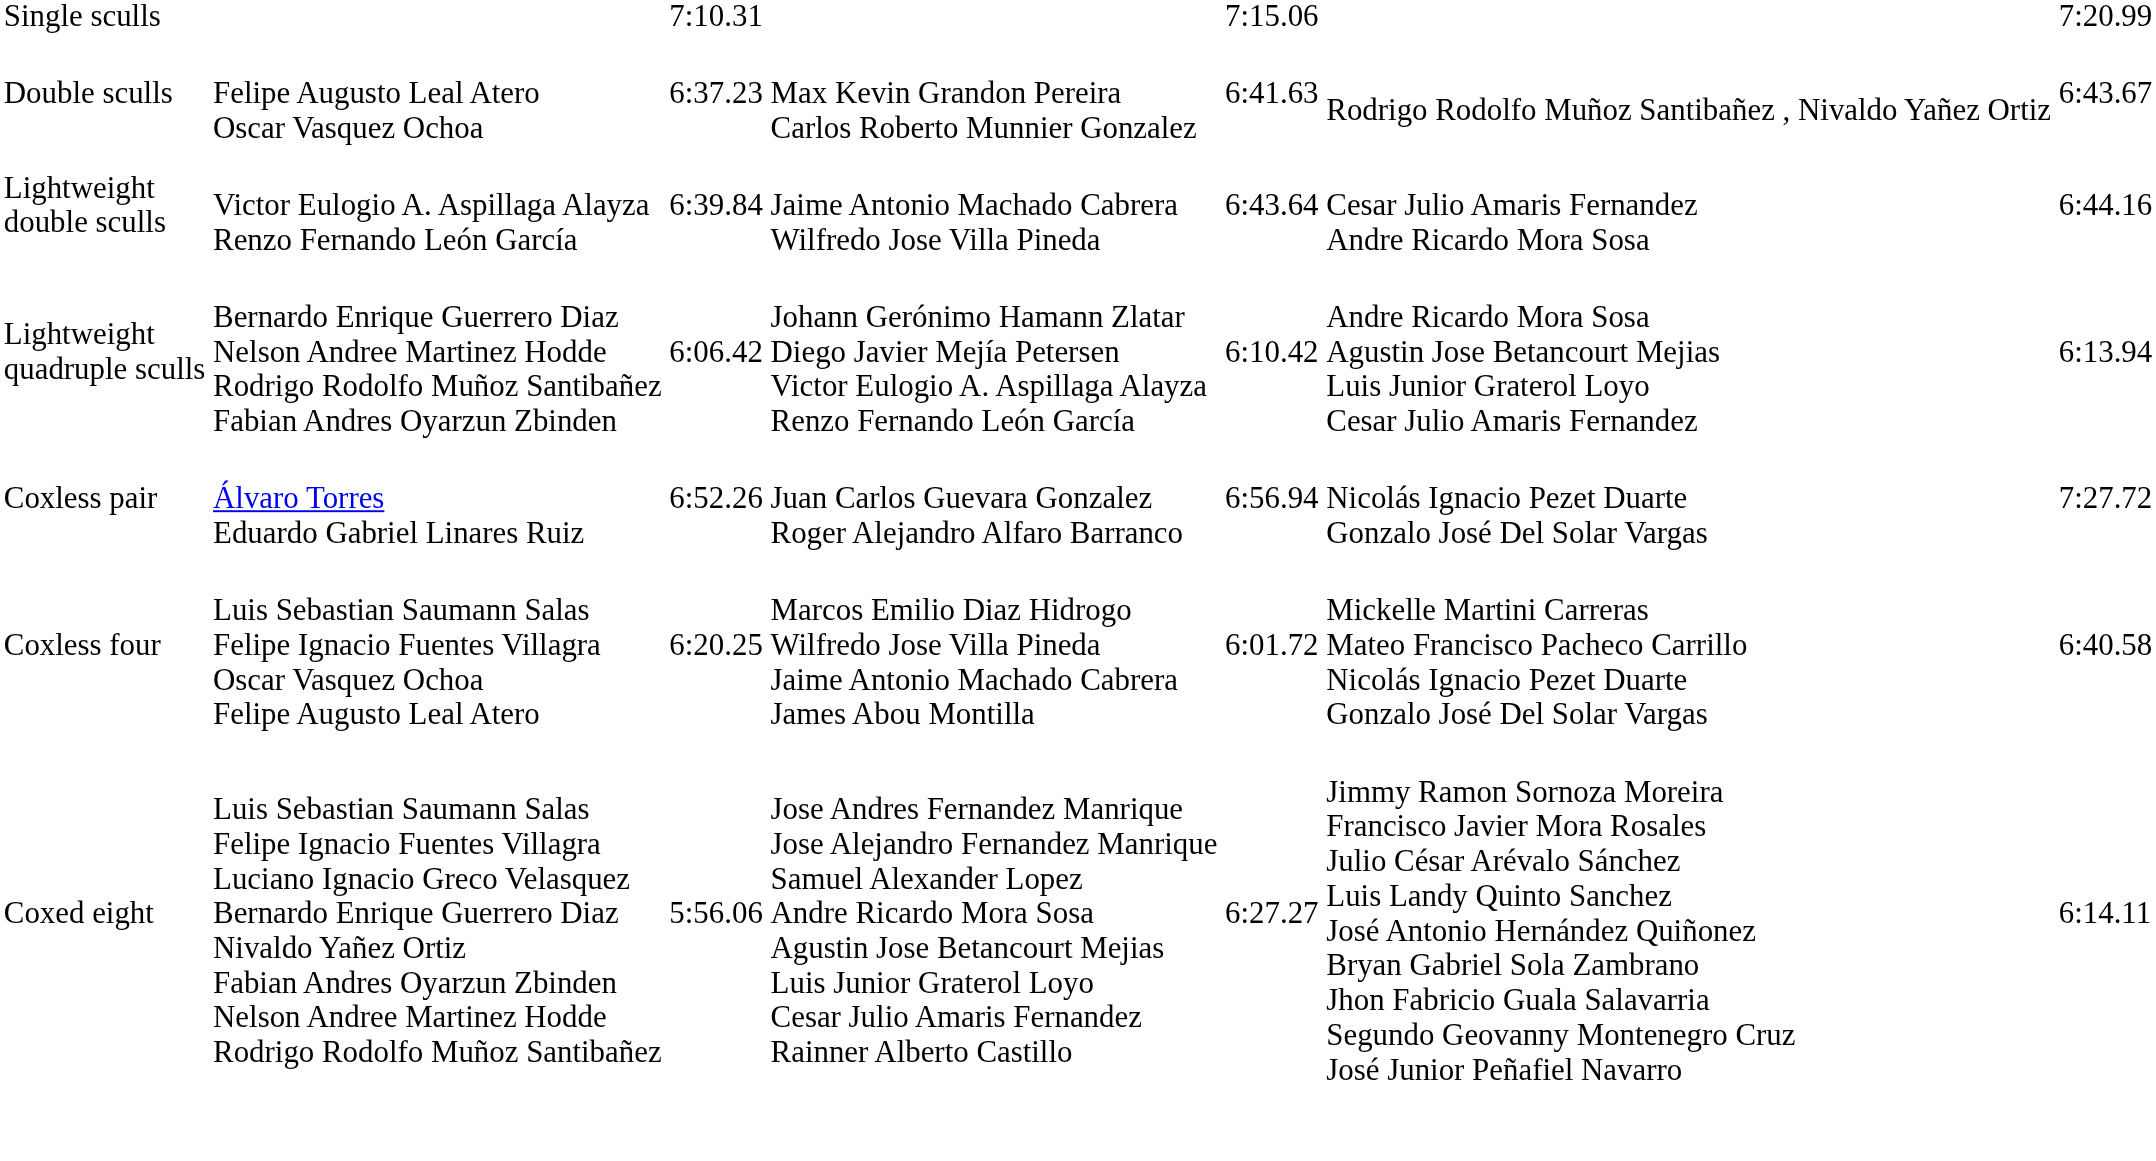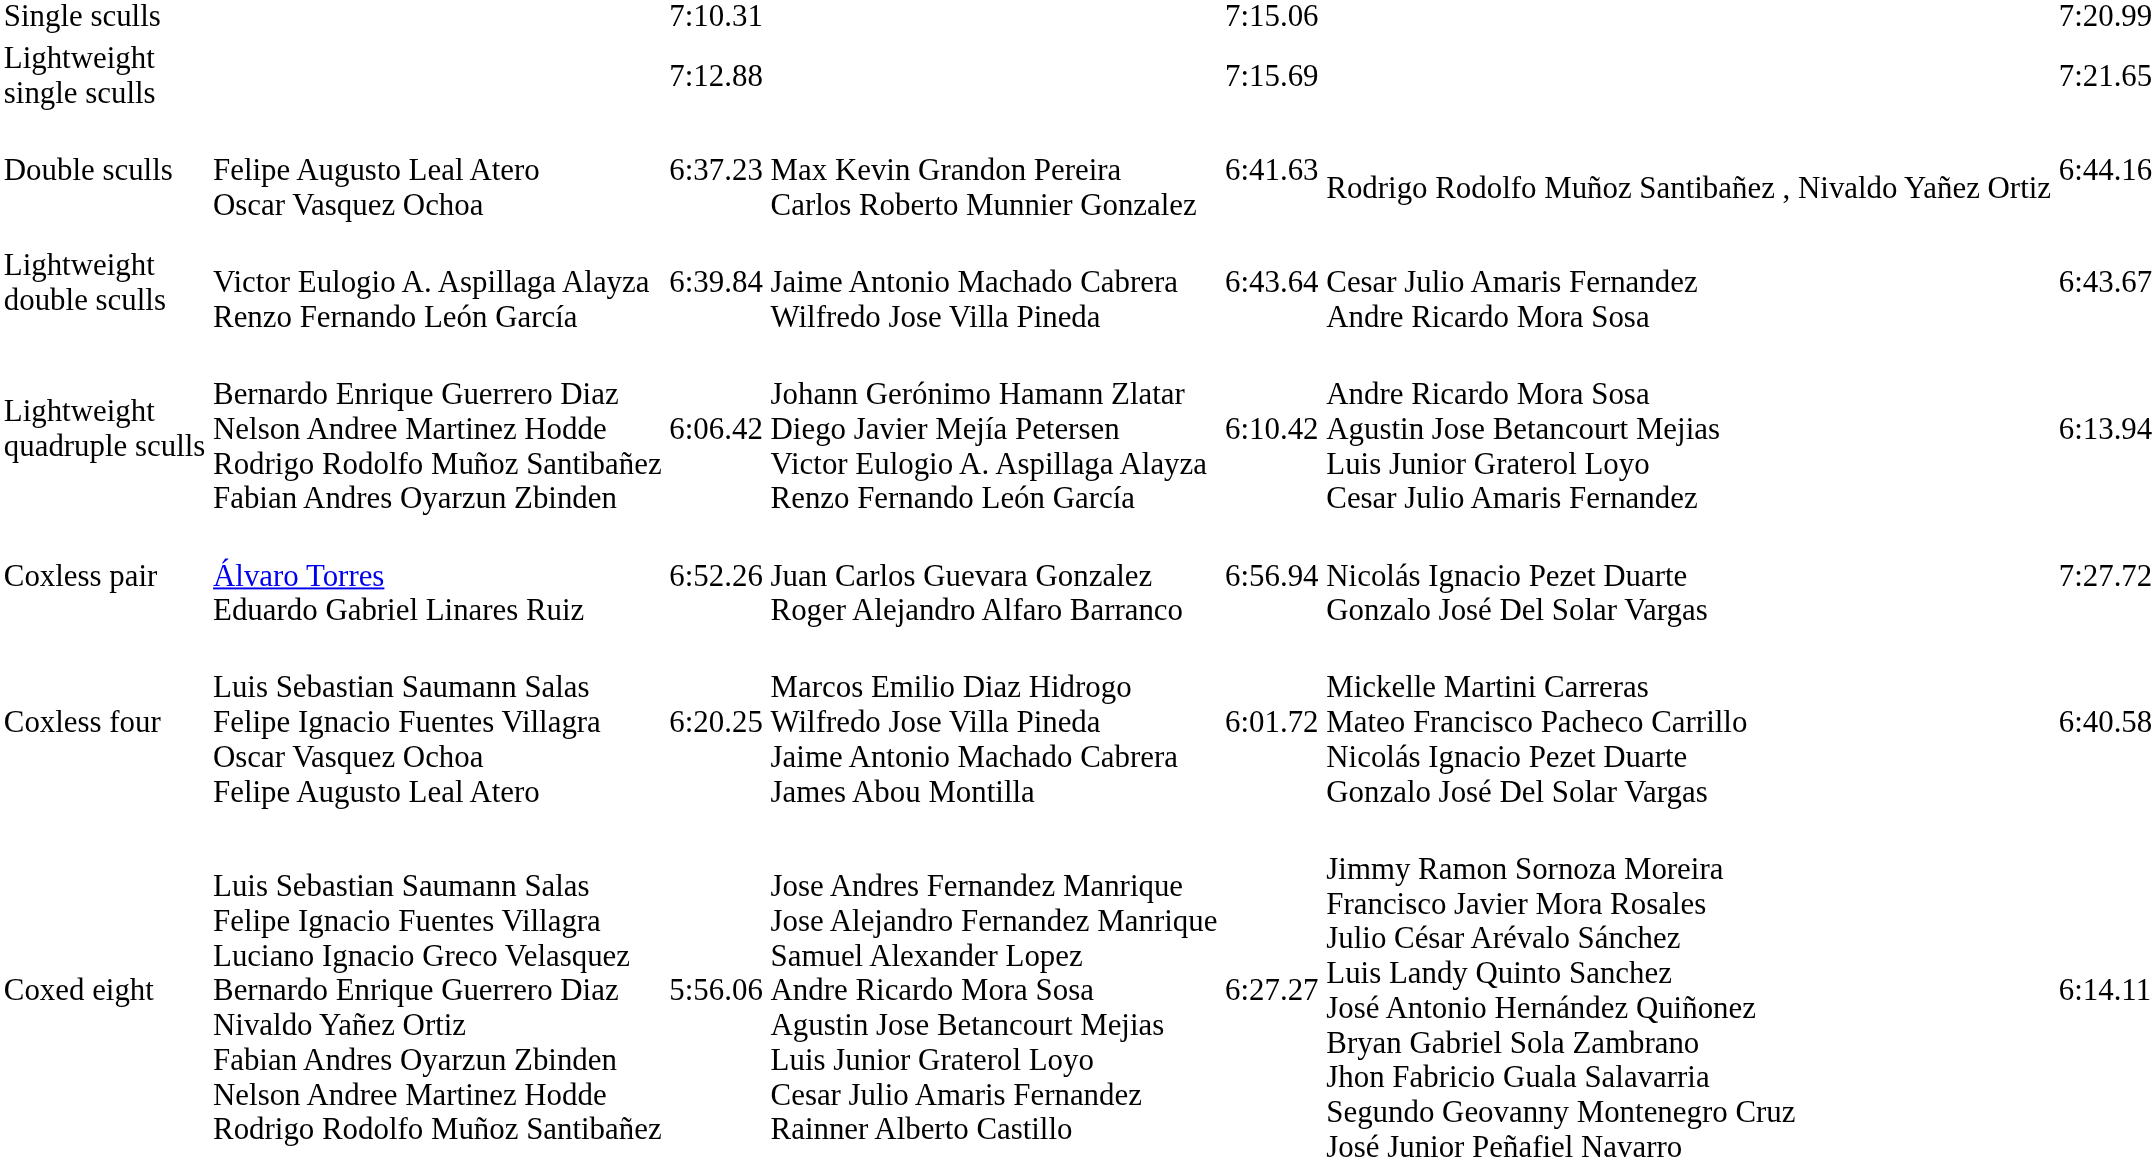 <table>
 <tr>
 <td>Single sculls</td>
 <td></td>
 <td>7:10.31</td>
 <td></td>
 <td>7:15.06</td>
 <td></td>
 <td>7:20.99</td>
 </tr>
 <tr>
+<td>Lightweight<br>single sculls</td>
+<td></td>
+<td>7:12.88</td>
+<td></td>
+<td>7:15.69</td>
+<td></td>
+<td>7:21.65</td>
+</tr>
+<tr>
 <td>Double sculls</td>
 <td><br>Felipe Augusto Leal Atero<br>Oscar Vasquez Ochoa</td>
 <td>6:37.23</td>
 <td><br>Max Kevin Grandon Pereira<br>Carlos Roberto Munnier Gonzalez</td>
 <td>6:41.63</td>
 <td><br>Rodrigo Rodolfo Muñoz Santibañez , Nivaldo Yañez Ortiz</td>
-<td>6:43.67</td>
+<td>6:44.16</td>
 </tr>
 <tr>
 <td>Lightweight<br>double sculls</td>
 <td><br>Victor Eulogio A. Aspillaga Alayza<br>Renzo Fernando León García</td>
 <td>6:39.84</td>
 <td><br>Jaime Antonio Machado Cabrera<br>Wilfredo Jose Villa Pineda</td>
 <td>6:43.64</td>
 <td><br>Cesar Julio Amaris Fernandez<br>Andre Ricardo Mora Sosa</td>
-<td>6:44.16</td>
+<td>6:43.67</td>
 </tr>
 <tr>
 <td>Lightweight<br>quadruple sculls</td>
 <td><br>Bernardo Enrique Guerrero Diaz<br>Nelson Andree Martinez Hodde<br>Rodrigo Rodolfo Muñoz Santibañez<br>Fabian Andres Oyarzun Zbinden</td>
 <td>6:06.42</td>
 <td><br>Johann Gerónimo Hamann Zlatar<br>Diego Javier Mejía Petersen<br>Victor Eulogio A. Aspillaga Alayza<br>Renzo Fernando León García</td>
 <td>6:10.42</td>
 <td><br>Andre Ricardo Mora Sosa<br>Agustin Jose Betancourt Mejias<br>Luis Junior Graterol Loyo<br>Cesar Julio Amaris Fernandez</td>
 <td>6:13.94</td>
 </tr>
 <tr>
 <td>Coxless pair</td>
 <td><br><a href='#'>Álvaro Torres</a><br>Eduardo Gabriel Linares Ruiz</td>
 <td>6:52.26</td>
 <td><br>Juan Carlos Guevara Gonzalez<br>Roger Alejandro Alfaro Barranco</td>
 <td>6:56.94</td>
 <td><br>Nicolás Ignacio Pezet Duarte<br>Gonzalo José Del Solar Vargas</td>
 <td>7:27.72</td>
 </tr>
 <tr>
 <td>Coxless four</td>
 <td><br>Luis Sebastian Saumann Salas<br>Felipe Ignacio Fuentes Villagra<br>Oscar Vasquez Ochoa<br>Felipe Augusto Leal Atero</td>
 <td>6:20.25</td>
 <td><br>Marcos Emilio Diaz Hidrogo<br>Wilfredo Jose Villa Pineda<br>Jaime Antonio Machado Cabrera<br>James Abou Montilla</td>
 <td>6:01.72</td>
 <td><br>Mickelle Martini Carreras<br>Mateo Francisco Pacheco Carrillo<br>Nicolás Ignacio Pezet Duarte<br>Gonzalo José Del Solar Vargas</td>
 <td>6:40.58</td>
 </tr>
 <tr>
 <td>Coxed eight</td>
 <td><br>Luis Sebastian Saumann Salas<br>Felipe Ignacio Fuentes Villagra<br>Luciano Ignacio Greco Velasquez<br>Bernardo Enrique Guerrero Diaz<br>Nivaldo Yañez Ortiz<br>Fabian Andres Oyarzun Zbinden<br>Nelson Andree Martinez Hodde<br>Rodrigo Rodolfo Muñoz Santibañez</td>
 <td>5:56.06</td>
 <td><br>Jose Andres Fernandez Manrique<br>Jose Alejandro Fernandez Manrique<br>Samuel Alexander Lopez<br>Andre Ricardo Mora Sosa<br>Agustin Jose Betancourt Mejias<br>Luis Junior Graterol Loyo<br>Cesar Julio Amaris Fernandez<br>Rainner Alberto Castillo</td>
 <td>6:27.27</td>
 <td><br>Jimmy Ramon Sornoza Moreira<br>Francisco Javier Mora Rosales<br>Julio César Arévalo Sánchez<br>Luis Landy Quinto Sanchez<br>José Antonio Hernández Quiñonez<br>Bryan Gabriel Sola Zambrano<br>Jhon Fabricio Guala Salavarria<br>Segundo Geovanny Montenegro Cruz<br>José Junior Peñafiel Navarro</td>
 <td>6:14.11</td>
 </tr>
 </table>
